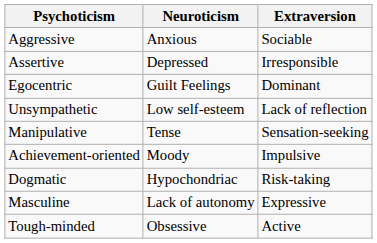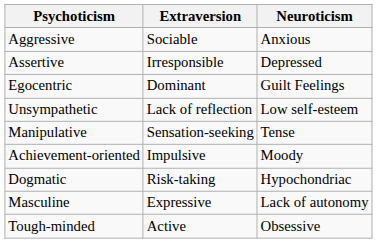 <table class="wikitable" style="margin:1em auto;">
 <tr>
 <th>Psychoticism</th>
+<th>Extraversion</th>
 <th>Neuroticism</th>
-<th>Extraversion</th>
 </tr>
 <tr>
 <td>Aggressive</td>
+<td>Sociable</td>
 <td>Anxious</td>
-<td>Sociable</td>
 </tr>
 <tr>
 <td>Assertive</td>
+<td>Irresponsible</td>
 <td>Depressed</td>
-<td>Irresponsible</td>
 </tr>
 <tr>
 <td>Egocentric</td>
+<td>Dominant</td>
 <td>Guilt Feelings</td>
-<td>Dominant</td>
 </tr>
 <tr>
 <td>Unsympathetic</td>
+<td>Lack of reflection</td>
 <td>Low self-esteem</td>
-<td>Lack of reflection</td>
 </tr>
 <tr>
 <td>Manipulative</td>
+<td>Sensation-seeking</td>
 <td>Tense</td>
-<td>Sensation-seeking</td>
 </tr>
 <tr>
 <td>Achievement-oriented</td>
+<td>Impulsive</td>
 <td>Moody</td>
-<td>Impulsive</td>
 </tr>
 <tr>
 <td>Dogmatic</td>
+<td>Risk-taking</td>
 <td>Hypochondriac</td>
-<td>Risk-taking</td>
 </tr>
 <tr>
 <td>Masculine</td>
+<td>Expressive</td>
 <td>Lack of autonomy</td>
-<td>Expressive</td>
 </tr>
 <tr>
 <td>Tough-minded</td>
+<td>Active</td>
 <td>Obsessive</td>
-<td>Active</td>
 </tr>
 </table>
